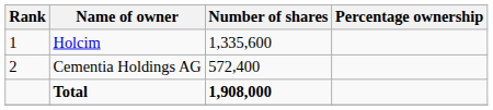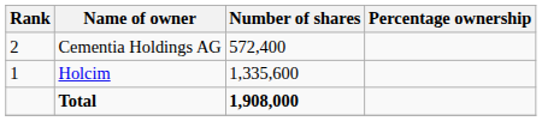 <table class="wikitable sortable" style="margin: 0.5em auto">
 <tr>
 <th>Rank</th>
 <th>Name of owner</th>
 <th>Number of shares</th>
 <th>Percentage ownership</th>
 </tr>
 <tr>
+<td>2</td>
+<td>Cementia Holdings AG</td>
+<td>572,400</td>
+<td></td>
+</tr>
+<tr>
 <td>1</td>
 <td><a href='#'>Holcim</a></td>
 <td>1,335,600</td>
-<td></td>
-</tr>
-<tr>
-<td>2</td>
-<td>Cementia Holdings AG</td>
-<td>572,400</td>
 <td></td>
 </tr>
 <tr>
 <td></td>
 <td><strong>Total</strong></td>
 <td><strong>1,908,000</strong></td>
 <td></td>
 </tr>
 <tr>
 </tr>
 </table>
